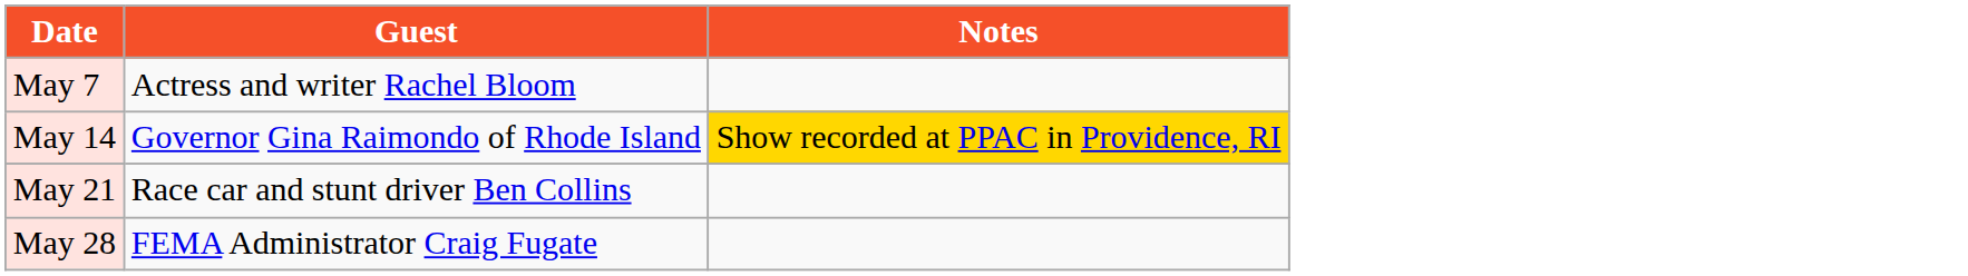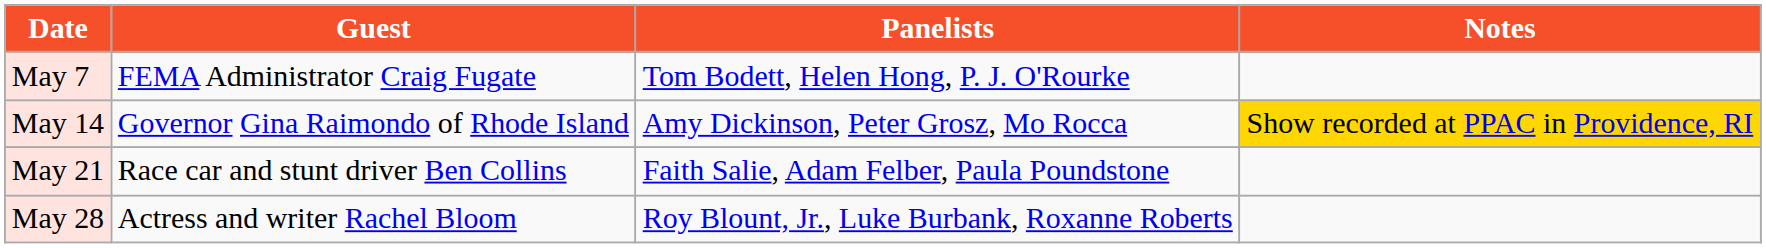 <table class="wikitable">
 <tr>
 <th style="background:#F55029;color:#FFFFFF;">Date</th>
 <th style="background:#F55029;color:#FFFFFF;">Guest</th>
+<th style="background:#F55029;color:#FFFFFF;">Panelists</th>
 <th style="background:#F55029;color:#FFFFFF;">Notes</th>
 </tr>
 <tr>
 <td style="background:#FFE3DF;color:#000000;">May 7</td>
-<td>Actress and writer <a href='#'>Rachel Bloom</a></td>
+<td><a href='#'>FEMA</a> Administrator <a href='#'>Craig Fugate</a></td>
+<td><a href='#'>Tom Bodett</a>, <a href='#'>Helen Hong</a>, <a href='#'>P. J. O'Rourke</a></td>
 <td></td>
 </tr>
 <tr>
 <td style="background:#FFE3DF;color:#000000;">May 14</td>
 <td><a href='#'>Governor</a> <a href='#'>Gina Raimondo</a> of <a href='#'>Rhode Island</a></td>
+<td><a href='#'>Amy Dickinson</a>, <a href='#'>Peter Grosz</a>, <a href='#'>Mo Rocca</a></td>
 <td style="background: gold;">Show recorded at <a href='#'>PPAC</a> in <a href='#'>Providence, RI</a></td>
 </tr>
 <tr>
 <td style="background:#FFE3DF;color:#000000;">May 21</td>
 <td>Race car and stunt driver <a href='#'>Ben Collins</a></td>
+<td><a href='#'>Faith Salie</a>, <a href='#'>Adam Felber</a>, <a href='#'>Paula Poundstone</a></td>
 <td></td>
 </tr>
 <tr>
 <td style="background:#FFE3DF;color:#000000;">May 28</td>
-<td><a href='#'>FEMA</a> Administrator <a href='#'>Craig Fugate</a></td>
+<td>Actress and writer <a href='#'>Rachel Bloom</a></td>
+<td><a href='#'>Roy Blount, Jr.</a>, <a href='#'>Luke Burbank</a>, <a href='#'>Roxanne Roberts</a></td>
 <td></td>
 </tr>
 </table>
